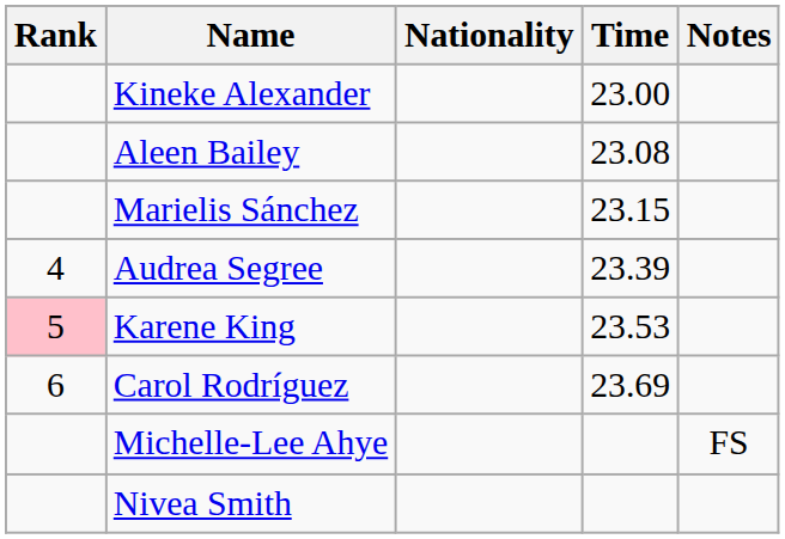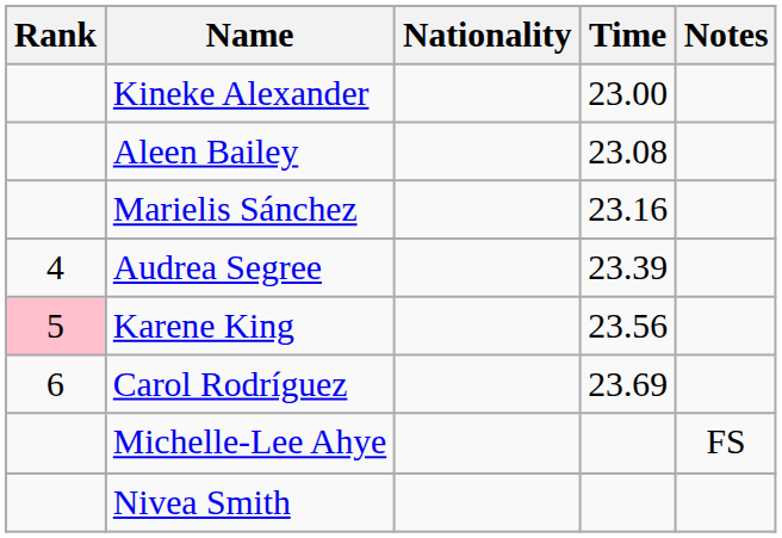 <table class="wikitable sortable" style="text-align:center;font-size:95%">
 <tr>
 <th>Rank</th>
 <th>Name</th>
 <th>Nationality</th>
 <th>Time</th>
 <th>Notes</th>
 </tr>
 <tr>
 <td></td>
 <td align=left><a href='#'>Kineke Alexander</a></td>
 <td align=left></td>
 <td>23.00</td>
 <td></td>
 </tr>
 <tr>
 <td></td>
 <td align=left><a href='#'>Aleen Bailey</a></td>
 <td align=left></td>
 <td>23.08</td>
 <td></td>
 </tr>
 <tr>
 <td></td>
 <td align=left><a href='#'>Marielis Sánchez</a></td>
 <td align=left></td>
-<td>23.15</td>
+<td>23.16</td>
 <td></td>
 </tr>
 <tr>
 <td>4</td>
 <td align=left><a href='#'>Audrea Segree</a></td>
 <td align=left></td>
 <td>23.39</td>
 <td></td>
 </tr>
 <tr>
 <td style="background: pink;">5</td>
 <td align=left><a href='#'>Karene King</a></td>
 <td align=left></td>
-<td>23.53</td>
+<td>23.56</td>
 <td></td>
 </tr>
 <tr>
 <td>6</td>
 <td align=left><a href='#'>Carol Rodríguez</a></td>
 <td align=left></td>
 <td>23.69</td>
 <td></td>
 </tr>
 <tr>
 <td></td>
 <td align=left><a href='#'>Michelle-Lee Ahye</a></td>
 <td align=left></td>
 <td></td>
 <td>FS</td>
 </tr>
 <tr>
 <td></td>
 <td align=left><a href='#'>Nivea Smith</a></td>
 <td align=left></td>
 <td></td>
 <td></td>
 </tr>
 </table>
